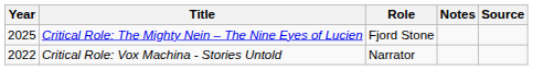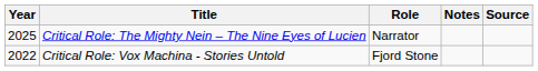 <table class="wikitable sortable plainrowheaders">
 <tr>
 <th scope="col">Year</th>
 <th scope="col">Title</th>
 <th scope="col">Role</th>
 <th class="unsortable" scope="col">Notes</th>
 <th class="unsortable" scope="col">Source</th>
 </tr>
 <tr>
 <td>2025</td>
 <td><em><a href='#'>Critical Role: The Mighty Nein – The Nine Eyes of Lucien</a></em></td>
-<td>Fjord Stone</td>
+<td>Narrator</td>
 <td></td>
 <td></td>
 </tr>
 <tr>
 <td>2022</td>
 <td><em>Critical Role: Vox Machina - Stories Untold</em></td>
-<td>Narrator</td>
+<td>Fjord Stone</td>
 <td></td>
 <td></td>
 </tr>
 </table>
